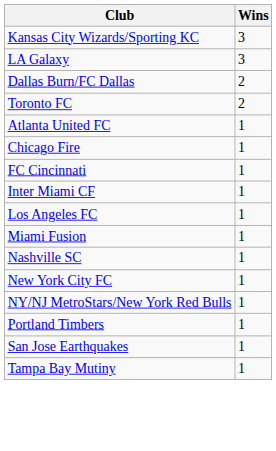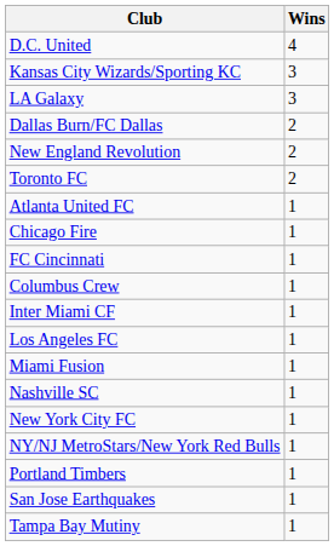 <table class="wikitable sortable">
 <tr>
 <th>Club</th>
 <th>Wins</th>
+</tr>
+<tr>
+<td><a href='#'>D.C. United</a></td>
+<td>4</td>
 </tr>
 <tr>
 <td><a href='#'>Kansas City Wizards/Sporting KC</a></td>
 <td>3</td>
 </tr>
 <tr>
 <td><a href='#'>LA Galaxy</a></td>
 <td>3</td>
 </tr>
 <tr>
 <td><a href='#'>Dallas Burn/FC Dallas</a></td>
+<td>2</td>
+</tr>
+<tr>
+<td><a href='#'>New England Revolution</a></td>
 <td>2</td>
 </tr>
 <tr>
 <td><a href='#'>Toronto FC</a></td>
 <td>2</td>
 </tr>
 <tr>
 <td><a href='#'>Atlanta United FC</a></td>
 <td>1</td>
 </tr>
 <tr>
 <td><a href='#'>Chicago Fire</a></td>
 <td>1</td>
 </tr>
 <tr>
 <td><a href='#'>FC Cincinnati</a></td>
+<td>1</td>
+</tr>
+<tr>
+<td><a href='#'>Columbus Crew</a></td>
 <td>1</td>
 </tr>
 <tr>
 <td><a href='#'>Inter Miami CF</a></td>
 <td>1</td>
 </tr>
 <tr>
 <td><a href='#'>Los Angeles FC</a></td>
 <td>1</td>
 </tr>
 <tr>
 <td><a href='#'>Miami Fusion</a></td>
 <td>1</td>
 </tr>
 <tr>
 <td><a href='#'>Nashville SC</a></td>
 <td>1</td>
 </tr>
 <tr>
 <td><a href='#'>New York City FC</a></td>
 <td>1</td>
 </tr>
 <tr>
 <td><a href='#'>NY/NJ MetroStars/New York Red Bulls</a></td>
 <td>1</td>
 </tr>
 <tr>
 <td><a href='#'>Portland Timbers</a></td>
 <td>1</td>
 </tr>
 <tr>
 <td><a href='#'>San Jose Earthquakes</a></td>
 <td>1</td>
 </tr>
 <tr>
 <td><a href='#'>Tampa Bay Mutiny</a></td>
 <td>1</td>
 </tr>
 </table>
